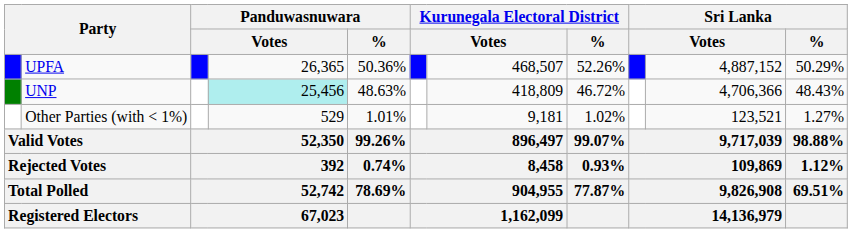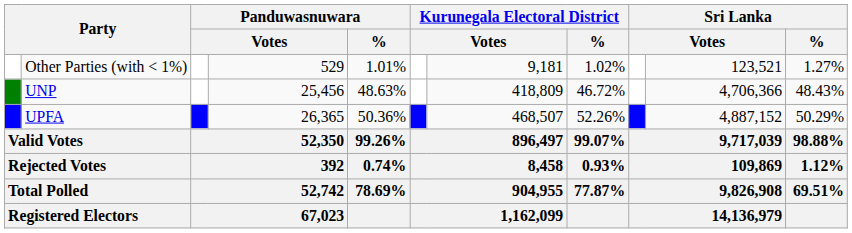 <table class="wikitable">
 <tr>
 <th colspan="2" width="144px"rowspan="2">Party</th>
 <th colspan="3" width="216px">Panduwasnuwara</th>
 <th colspan="3" width="216px"><a href='#'>Kurunegala Electoral District</a></th>
 <th colspan="3" width="216px">Sri Lanka</th>
 </tr>
 <tr>
 <th colspan="2" width="144px">Votes</th>
 <th>%</th>
 <th colspan="2" width="144px">Votes</th>
 <th>%</th>
 <th colspan="2" width="144px">Votes</th>
 <th>%</th>
 </tr>
 <tr>
+<td style="background-color:white;" width="10px"></td>
+<td style="text-align:left;">Other Parties (with < 1%)</td>
+<td style="background-color:white;" width="10px"></td>
+<td style="text-align:right;">529</td>
+<td style="text-align:right;">1.01%</td>
+<td style="background-color:white;" width="10px"></td>
+<td style="text-align:right;">9,181</td>
+<td style="text-align:right;">1.02%</td>
+<td style="background-color:white;" width="10px"></td>
+<td style="text-align:right;">123,521</td>
+<td style="text-align:right;">1.27%</td>
+</tr>
+<tr>
+<td style="background-color:green;" width="10px"></td>
+<td style="text-align:left;"><a href='#'>UNP</a></td>
+<td style="background-color:white;" width="10px"></td>
+<td style="text-align:right;">25,456</td>
+<td style="text-align:right;">48.63%</td>
+<td style="background-color:white;" width="10px"></td>
+<td style="text-align:right;">418,809</td>
+<td style="text-align:right;">46.72%</td>
+<td style="background-color:white;" width="10px"></td>
+<td style="text-align:right;">4,706,366</td>
+<td style="text-align:right;">48.43%</td>
+</tr>
+<tr>
 <td style="background-color:blue;" width="10px"></td>
 <td style="text-align:left;"><a href='#'>UPFA</a></td>
 <td style="background-color:blue;" width="10px"></td>
 <td style="text-align:right;">26,365</td>
 <td style="text-align:right;">50.36%</td>
 <td style="background-color:blue;" width="10px"></td>
 <td style="text-align:right;">468,507</td>
 <td style="text-align:right;">52.26%</td>
 <td style="background-color:blue;" width="10px"></td>
 <td style="text-align:right;">4,887,152</td>
 <td style="text-align:right;">50.29%</td>
-</tr>
-<tr>
-<td style="background-color:green;" width="10px"></td>
-<td style="text-align:left;"><a href='#'>UNP</a></td>
-<td style="background-color:white;" width="10px"></td>
-<td style="background: paleturquoise; text-align:right;">25,456</td>
-<td style="text-align:right;">48.63%</td>
-<td style="background-color:white;" width="10px"></td>
-<td style="text-align:right;">418,809</td>
-<td style="text-align:right;">46.72%</td>
-<td style="background-color:white;" width="10px"></td>
-<td style="text-align:right;">4,706,366</td>
-<td style="text-align:right;">48.43%</td>
-</tr>
-<tr>
-<td style="background-color:white;" width="10px"></td>
-<td style="text-align:left;">Other Parties (with < 1%)</td>
-<td style="background-color:white;" width="10px"></td>
-<td style="text-align:right;">529</td>
-<td style="text-align:right;">1.01%</td>
-<td style="background-color:white;" width="10px"></td>
-<td style="text-align:right;">9,181</td>
-<td style="text-align:right;">1.02%</td>
-<td style="background-color:white;" width="10px"></td>
-<td style="text-align:right;">123,521</td>
-<td style="text-align:right;">1.27%</td>
 </tr>
 <tr>
 <th colspan="2" width="144px"style="text-align:left;">Valid Votes</th>
 <th style="text-align:right;"colspan="2" width="144px">52,350</th>
 <th style="text-align:right;">99.26%</th>
 <th style="text-align:right;"colspan="2" width="144px">896,497</th>
 <th style="text-align:right;">99.07%</th>
 <th style="text-align:right;"colspan="2" width="144px">9,717,039</th>
 <th style="text-align:right;">98.88%</th>
 </tr>
 <tr>
 <th colspan="2" width="144px"style="text-align:left;">Rejected Votes</th>
 <th style="text-align:right;"colspan="2" width="144px">392</th>
 <th style="text-align:right;">0.74%</th>
 <th style="text-align:right;"colspan="2" width="144px">8,458</th>
 <th style="text-align:right;">0.93%</th>
 <th style="text-align:right;"colspan="2" width="144px">109,869</th>
 <th style="text-align:right;">1.12%</th>
 </tr>
 <tr>
 <th colspan="2" width="144px"style="text-align:left;">Total Polled</th>
 <th style="text-align:right;"colspan="2" width="144px">52,742</th>
 <th style="text-align:right;">78.69%</th>
 <th style="text-align:right;"colspan="2" width="144px">904,955</th>
 <th style="text-align:right;">77.87%</th>
 <th style="text-align:right;"colspan="2" width="144px">9,826,908</th>
 <th style="text-align:right;">69.51%</th>
 </tr>
 <tr>
 <th colspan="2" width="144px"style="text-align:left;">Registered Electors</th>
 <th style="text-align:right;"colspan="2" width="144px">67,023</th>
 <th></th>
 <th style="text-align:right;"colspan="2" width="144px">1,162,099</th>
 <th></th>
 <th style="text-align:right;"colspan="2" width="144px">14,136,979</th>
 <th></th>
 </tr>
 </table>
